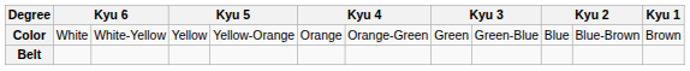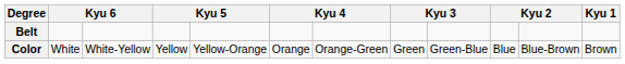 <table class="wikitable" style="text-align:center;">
 <tr>
 <th>Degree</th>
 <th colspan="2">Kyu 6</th>
 <th colspan="2">Kyu 5</th>
 <th colspan="2">Kyu 4</th>
 <th colspan="2">Kyu 3</th>
 <th colspan="2">Kyu 2</th>
 <th>Kyu 1</th>
+</tr>
+<tr>
+<th>Belt</th>
+<td></td>
+<td></td>
+<td></td>
+<td></td>
+<td></td>
+<td></td>
+<td></td>
+<td></td>
+<td></td>
+<td></td>
+<td></td>
 </tr>
 <tr>
 <th>Color</th>
 <td>White</td>
 <td>White-Yellow</td>
 <td>Yellow</td>
 <td>Yellow-Orange</td>
 <td>Orange</td>
 <td>Orange-Green</td>
 <td>Green</td>
 <td>Green-Blue</td>
 <td>Blue</td>
 <td>Blue-Brown</td>
 <td>Brown</td>
 </tr>
-<tr>
-<th>Belt</th>
-<td></td>
-<td></td>
-<td></td>
-<td></td>
-<td></td>
-<td></td>
-<td></td>
-<td></td>
-<td></td>
-<td></td>
-<td></td>
-</tr>
 </table>
